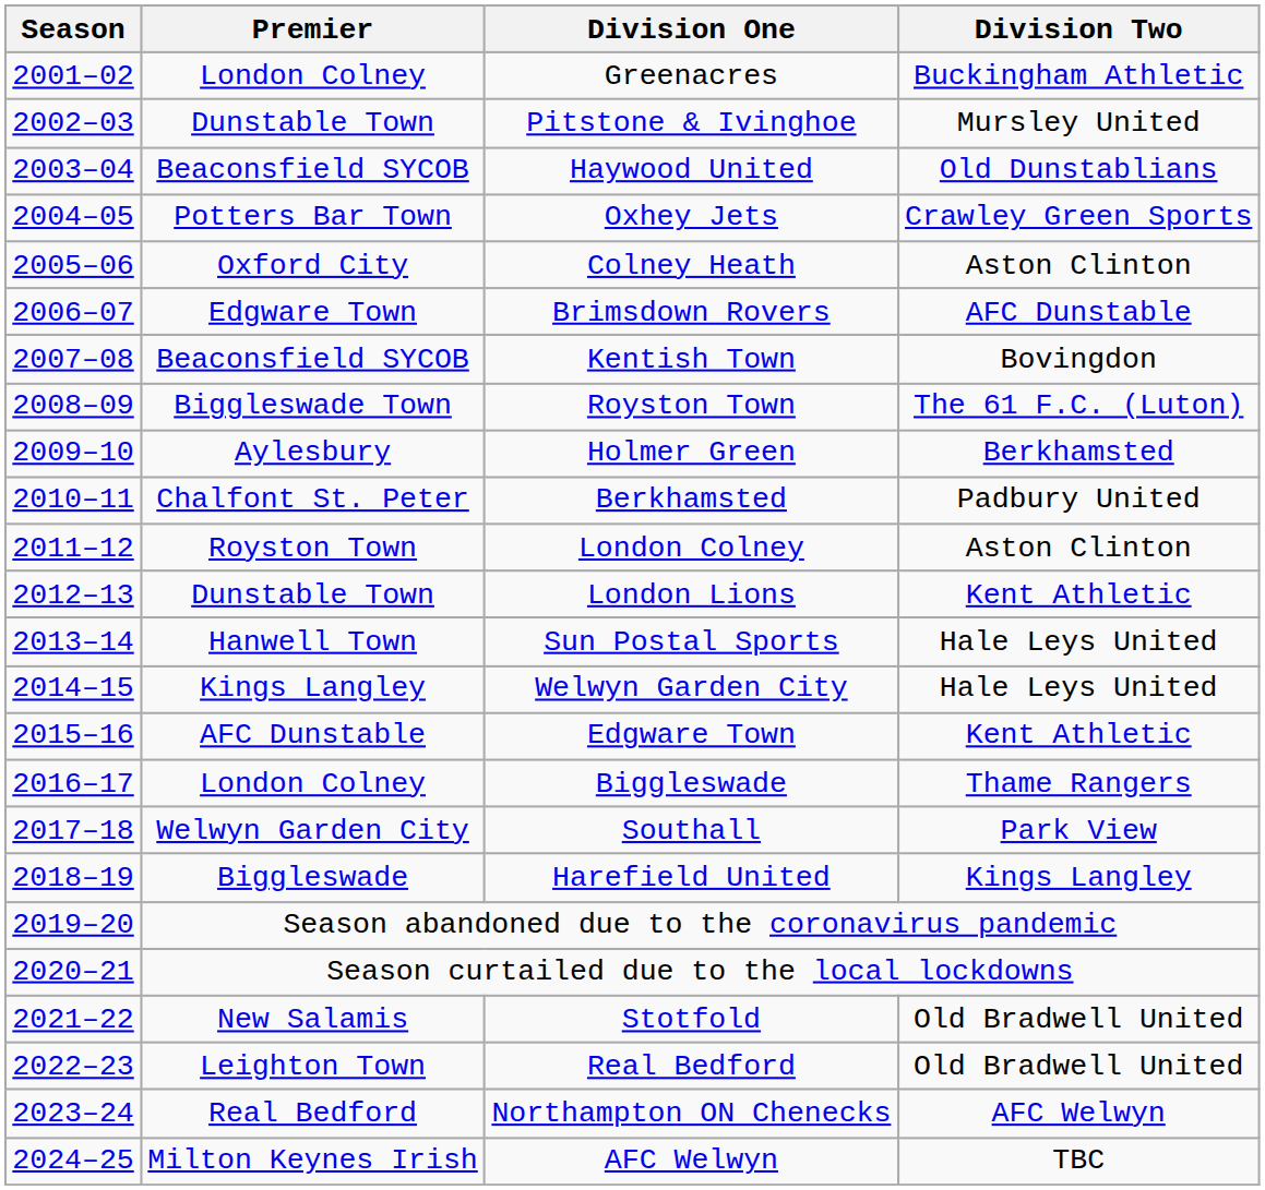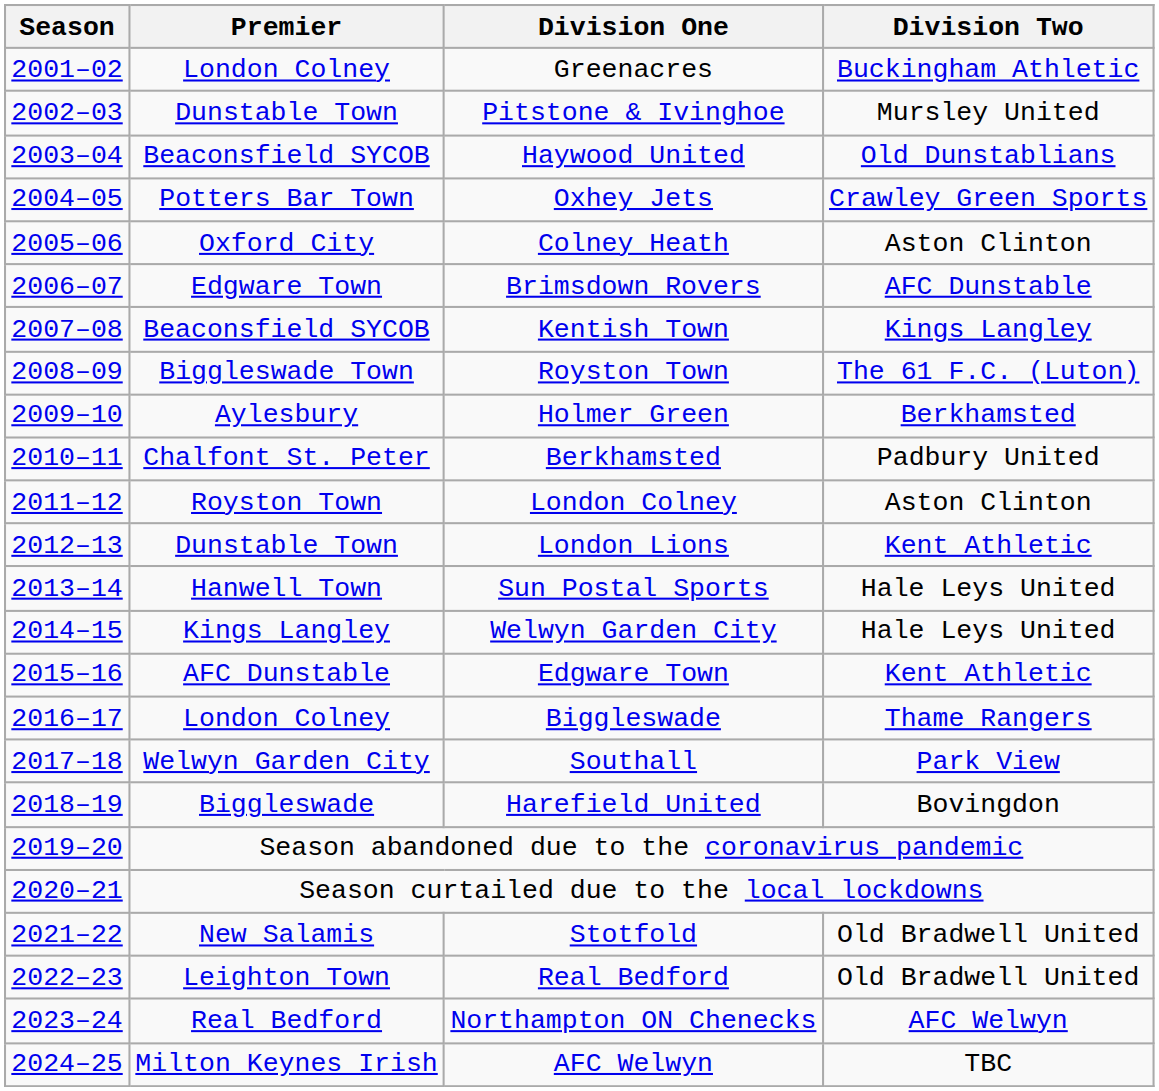 <table class="wikitable" style="text-align: center">
 <tr>
 <th>Season</th>
 <th>Premier</th>
 <th>Division One</th>
 <th>Division Two</th>
 </tr>
 <tr>
 <td><a href='#'>2001–02</a></td>
 <td><a href='#'>London Colney</a></td>
 <td>Greenacres</td>
 <td><a href='#'>Buckingham Athletic</a></td>
 </tr>
 <tr>
 <td><a href='#'>2002–03</a></td>
 <td><a href='#'>Dunstable Town</a></td>
 <td><a href='#'>Pitstone & Ivinghoe</a></td>
 <td>Mursley United</td>
 </tr>
 <tr>
 <td><a href='#'>2003–04</a></td>
 <td><a href='#'>Beaconsfield SYCOB</a></td>
 <td><a href='#'>Haywood United</a></td>
 <td><a href='#'>Old Dunstablians</a></td>
 </tr>
 <tr>
 <td><a href='#'>2004–05</a></td>
 <td><a href='#'>Potters Bar Town</a></td>
 <td><a href='#'>Oxhey Jets</a></td>
 <td><a href='#'>Crawley Green Sports</a></td>
 </tr>
 <tr>
 <td><a href='#'>2005–06</a></td>
 <td><a href='#'>Oxford City</a></td>
 <td><a href='#'>Colney Heath</a></td>
 <td>Aston Clinton</td>
 </tr>
 <tr>
 <td><a href='#'>2006–07</a></td>
 <td><a href='#'>Edgware Town</a></td>
 <td><a href='#'>Brimsdown Rovers</a></td>
 <td><a href='#'>AFC Dunstable</a></td>
 </tr>
 <tr>
 <td><a href='#'>2007–08</a></td>
 <td><a href='#'>Beaconsfield SYCOB</a></td>
 <td><a href='#'>Kentish Town</a></td>
-<td>Bovingdon</td>
+<td><a href='#'>Kings Langley</a></td>
 </tr>
 <tr>
 <td><a href='#'>2008–09</a></td>
 <td><a href='#'>Biggleswade Town</a></td>
 <td><a href='#'>Royston Town</a></td>
 <td><a href='#'>The 61 F.C. (Luton)</a></td>
 </tr>
 <tr>
 <td><a href='#'>2009–10</a></td>
 <td><a href='#'>Aylesbury</a></td>
 <td><a href='#'>Holmer Green</a></td>
 <td><a href='#'>Berkhamsted</a></td>
 </tr>
 <tr>
 <td><a href='#'>2010–11</a></td>
 <td><a href='#'>Chalfont St. Peter</a></td>
 <td><a href='#'>Berkhamsted</a></td>
 <td>Padbury United</td>
 </tr>
 <tr>
 <td><a href='#'>2011–12</a></td>
 <td><a href='#'>Royston Town</a></td>
 <td><a href='#'>London Colney</a></td>
 <td>Aston Clinton</td>
 </tr>
 <tr>
 <td><a href='#'>2012–13</a></td>
 <td><a href='#'>Dunstable Town</a></td>
 <td><a href='#'>London Lions</a></td>
 <td><a href='#'>Kent Athletic</a></td>
 </tr>
 <tr>
 <td><a href='#'>2013–14</a></td>
 <td><a href='#'>Hanwell Town</a></td>
 <td><a href='#'>Sun Postal Sports</a></td>
 <td>Hale Leys United</td>
 </tr>
 <tr>
 <td><a href='#'>2014–15</a></td>
 <td><a href='#'>Kings Langley</a></td>
 <td><a href='#'>Welwyn Garden City</a></td>
 <td>Hale Leys United</td>
 </tr>
 <tr>
 <td><a href='#'>2015–16</a></td>
 <td><a href='#'>AFC Dunstable</a></td>
 <td><a href='#'>Edgware Town</a></td>
 <td><a href='#'>Kent Athletic</a></td>
 </tr>
 <tr>
 <td><a href='#'>2016–17</a></td>
 <td><a href='#'>London Colney</a></td>
 <td><a href='#'>Biggleswade</a></td>
 <td><a href='#'>Thame Rangers</a></td>
 </tr>
 <tr>
 <td><a href='#'>2017–18</a></td>
 <td><a href='#'>Welwyn Garden City</a></td>
 <td><a href='#'>Southall</a></td>
 <td><a href='#'>Park View</a></td>
 </tr>
 <tr>
 <td><a href='#'>2018–19</a></td>
 <td><a href='#'>Biggleswade</a></td>
 <td><a href='#'>Harefield United</a></td>
-<td><a href='#'>Kings Langley</a></td>
+<td>Bovingdon</td>
 </tr>
 <tr>
 <td><a href='#'>2019–20</a></td>
 <td colspan=3>Season abandoned due to the <a href='#'>coronavirus pandemic</a></td>
 </tr>
 <tr>
 <td><a href='#'>2020–21</a></td>
 <td colspan=3>Season curtailed due to the <a href='#'>local lockdowns</a></td>
 </tr>
 <tr>
 <td><a href='#'>2021–22</a></td>
 <td><a href='#'>New Salamis</a></td>
 <td><a href='#'>Stotfold</a></td>
 <td>Old Bradwell United</td>
 </tr>
 <tr>
 <td><a href='#'>2022–23</a></td>
 <td><a href='#'>Leighton Town</a></td>
 <td><a href='#'>Real Bedford</a></td>
 <td>Old Bradwell United</td>
 </tr>
 <tr>
 <td><a href='#'>2023–24</a></td>
 <td><a href='#'>Real Bedford</a></td>
 <td><a href='#'>Northampton ON Chenecks</a></td>
 <td><a href='#'>AFC Welwyn</a></td>
 </tr>
 <tr>
 <td><a href='#'>2024–25</a></td>
 <td><a href='#'>Milton Keynes Irish</a></td>
 <td><a href='#'>AFC Welwyn</a></td>
 <td>TBC</td>
 </tr>
 </table>
